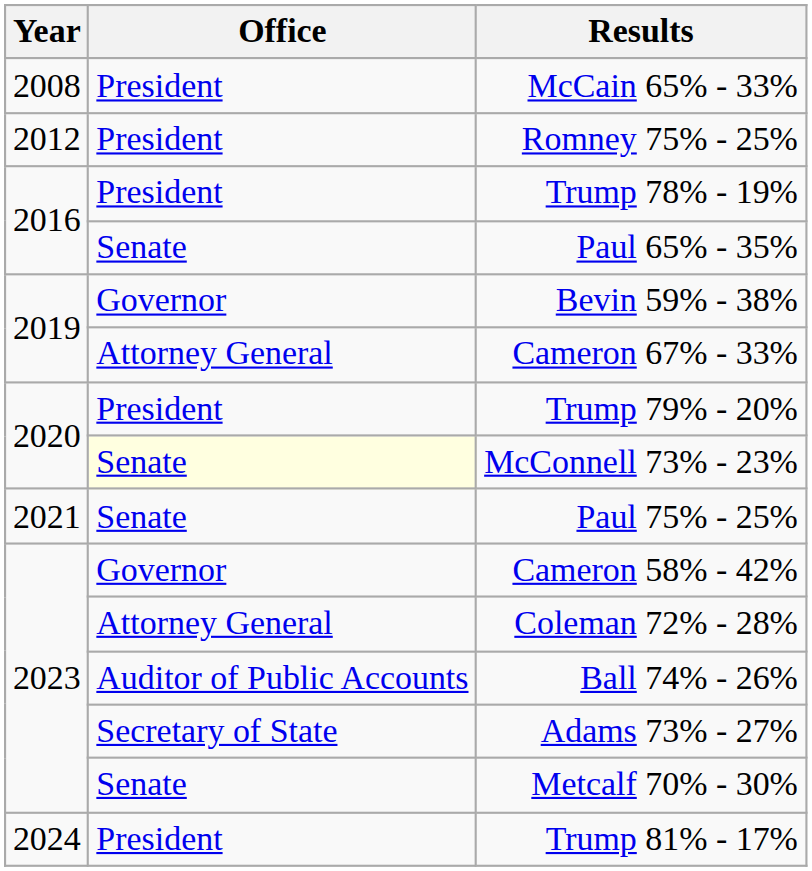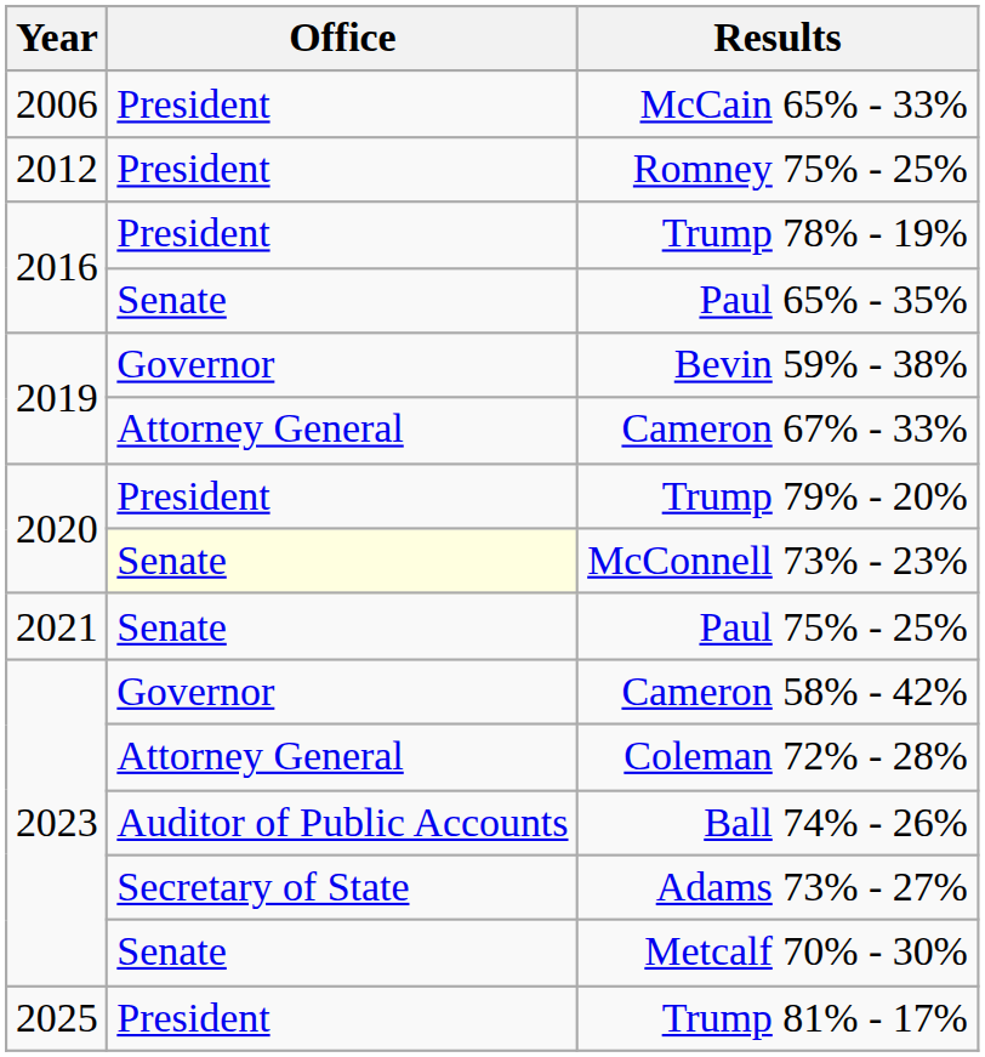 <table class=wikitable>
 <tr>
 <th>Year</th>
 <th>Office</th>
 <th>Results</th>
 </tr>
 <tr>
-<td>2008</td>
+<td>2006</td>
 <td><a href='#'>President</a></td>
 <td align="right" ><a href='#'>McCain</a> 65% - 33%</td>
 </tr>
 <tr>
 <td>2012</td>
 <td><a href='#'>President</a></td>
 <td align="right" ><a href='#'>Romney</a> 75% - 25%</td>
 </tr>
 <tr>
 <td rowspan=2>2016</td>
 <td><a href='#'>President</a></td>
 <td align="right" ><a href='#'>Trump</a> 78% - 19%</td>
 </tr>
 <tr>
 <td><a href='#'>Senate</a></td>
 <td align="right" ><a href='#'>Paul</a> 65% - 35%</td>
 </tr>
 <tr>
 <td rowspan=2>2019</td>
 <td><a href='#'>Governor</a></td>
 <td align="right" ><a href='#'>Bevin</a> 59% - 38%</td>
 </tr>
 <tr>
 <td><a href='#'>Attorney General</a></td>
 <td align="right" ><a href='#'>Cameron</a> 67% - 33%</td>
 </tr>
 <tr>
 <td rowspan=2>2020</td>
 <td><a href='#'>President</a></td>
 <td align="right" ><a href='#'>Trump</a> 79% - 20%</td>
 </tr>
 <tr>
 <td style="background: lightyellow;"><a href='#'>Senate</a></td>
 <td align="right" ><a href='#'>McConnell</a> 73% - 23%</td>
 </tr>
 <tr>
 <td>2021</td>
 <td><a href='#'>Senate</a></td>
 <td align="right" ><a href='#'>Paul</a> 75% - 25%</td>
 </tr>
 <tr>
 <td rowspan=5>2023</td>
 <td><a href='#'>Governor</a></td>
 <td align="right" ><a href='#'>Cameron</a> 58% - 42%</td>
 </tr>
 <tr>
 <td><a href='#'>Attorney General</a></td>
 <td align="right" ><a href='#'>Coleman</a> 72% - 28%</td>
 </tr>
 <tr>
 <td><a href='#'>Auditor of Public Accounts</a></td>
 <td align="right" ><a href='#'>Ball</a> 74% - 26%</td>
 </tr>
 <tr>
 <td><a href='#'>Secretary of State</a></td>
 <td align="right" ><a href='#'>Adams</a> 73% - 27%</td>
 </tr>
 <tr>
 <td><a href='#'>Senate</a></td>
 <td align="right" ><a href='#'>Metcalf</a> 70% - 30%</td>
 </tr>
 <tr>
-<td>2024</td>
+<td>2025</td>
 <td><a href='#'>President</a></td>
 <td align="right" ><a href='#'>Trump</a> 81% - 17%</td>
 </tr>
 </table>
